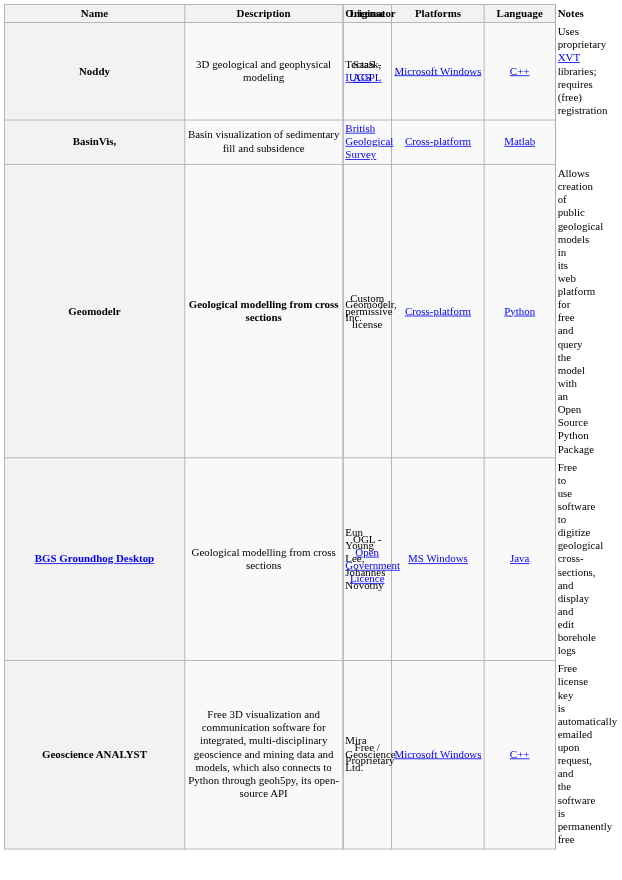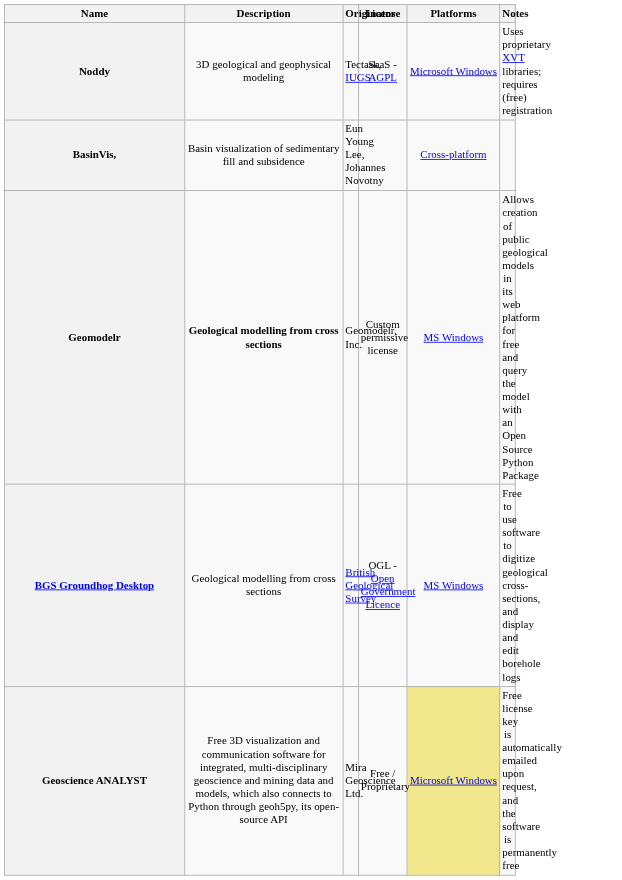 <table class="wikitable sortable" style="width: 100%; table-layout: fixed; font-size: smaller; text-align: center;">
 <tr style="background: #ececec">
 <th style="width:16em">Name</th>
 <th style="width:14em">Description</th>
 <th>Originator</th>
 <th style="width:4em">License</th>
 <th style="width:8em">Platforms</th>
-<th style="width:6em">Language</th>
 <th>Notes</th>
 </tr>
 <tr>
 <th>Noddy</th>
 <td>3D geological and geophysical modeling</td>
 <td>Tectask, <a href='#'>IUGS</a></td>
 <td>SaaS - <a href='#'>AGPL</a></td>
 <td><a href='#'>Microsoft Windows</a></td>
-<td><a href='#'>C++</a></td>
 <td>Uses proprietary <a href='#'>XVT</a> libraries; requires (free) registration</td>
 </tr>
 <tr>
 <th>BasinVis,</th>
 <td>Basin visualization of sedimentary fill and subsidence</td>
-<td><a href='#'>British Geological Survey</a></td>
+<td>Eun Young Lee, Johannes Novotny</td>
 <td></td>
 <td><a href='#'>Cross-platform</a></td>
-<td><a href='#'>Matlab</a></td>
 <td></td>
 </tr>
 <tr>
 <th>Geomodelr</th>
 <td><strong>Geological modelling from cross sections</strong></td>
 <td>Geomodelr, Inc.</td>
 <td>Custom permissive license</td>
-<td><a href='#'>Cross-platform</a></td>
-<td><a href='#'>Python</a></td>
+<td><a href='#'>MS Windows</a></td>
 <td>Allows creation of public geological models in its web platform for free and query the model with an Open Source Python Package</td>
 </tr>
 <tr>
 <th><a href='#'>BGS Groundhog Desktop</a></th>
 <td>Geological modelling from cross sections</td>
-<td>Eun Young Lee, Johannes Novotny</td>
+<td><a href='#'>British Geological Survey</a></td>
 <td>OGL - <a href='#'>Open Government Licence</a></td>
 <td><a href='#'>MS Windows</a></td>
-<td><a href='#'>Java</a></td>
 <td>Free to use software to digitize geological cross-sections, and display and edit borehole logs</td>
 </tr>
 <tr>
 <th>Geoscience ANALYST</th>
 <td>Free 3D visualization and communication software for integrated, multi-disciplinary geoscience and mining data and models, which also connects to Python through geoh5py, its open-source API</td>
 <td>Mira Geoscience Ltd.</td>
 <td>Free / Proprietary</td>
-<td><a href='#'>Microsoft Windows</a></td>
-<td><a href='#'>C++</a></td>
+<td style="background: khaki;"><a href='#'>Microsoft Windows</a></td>
 <td>Free license key is automatically emailed upon request, and the software is permanently free</td>
 </tr>
 </table>
